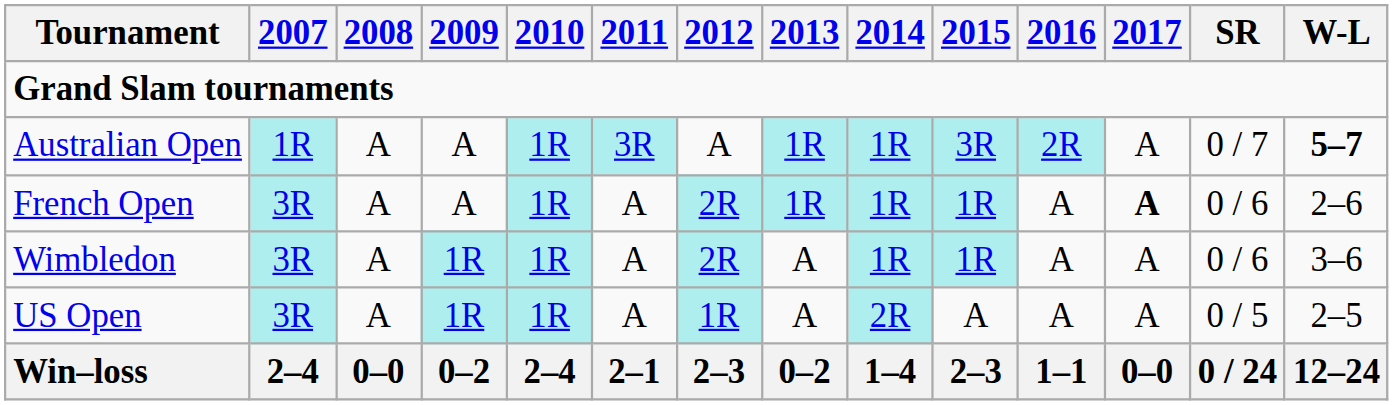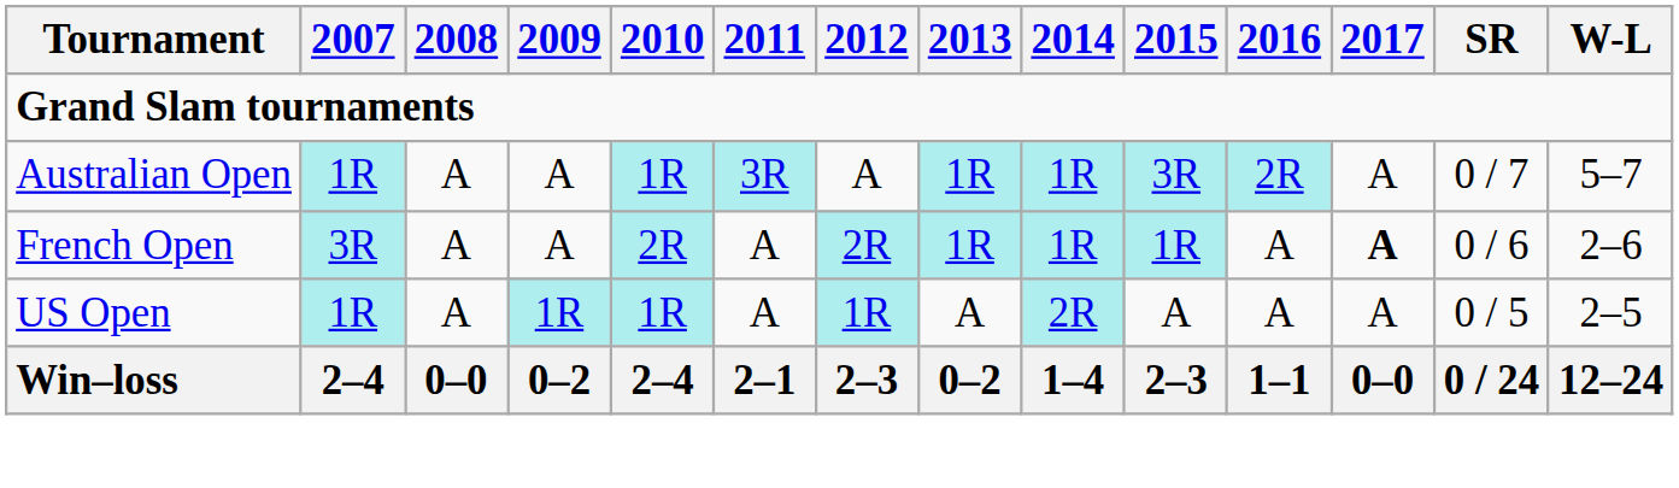 <table class=wikitable style=text-align:center;font-size:97%>
 <tr>
 <th>Tournament</th>
 <th><a href='#'>2007</a></th>
 <th><a href='#'>2008</a></th>
 <th><a href='#'>2009</a></th>
 <th><a href='#'>2010</a></th>
 <th><a href='#'>2011</a></th>
 <th><a href='#'>2012</a></th>
 <th><a href='#'>2013</a></th>
 <th><a href='#'>2014</a></th>
 <th><a href='#'>2015</a></th>
 <th><a href='#'>2016</a></th>
 <th><a href='#'>2017</a></th>
 <th>SR</th>
 <th>W-L</th>
 </tr>
 <tr>
 <td colspan="14" style="text-align:left;"><strong>Grand Slam tournaments</strong></td>
 </tr>
 <tr>
 <td align=left><a href='#'>Australian Open</a></td>
 <td bgcolor=afeeee><a href='#'>1R</a></td>
 <td>A</td>
 <td>A</td>
 <td bgcolor=afeeee><a href='#'>1R</a></td>
 <td bgcolor=afeeee><a href='#'>3R</a></td>
 <td>A</td>
 <td bgcolor=afeeee><a href='#'>1R</a></td>
 <td bgcolor=afeeee><a href='#'>1R</a></td>
 <td bgcolor=afeeee><a href='#'>3R</a></td>
 <td bgcolor=afeeee><a href='#'>2R</a></td>
 <td>A</td>
 <td>0 / 7</td>
-<td><strong>5–7</strong></td>
+<td>5–7</td>
 </tr>
 <tr>
 <td align=left><a href='#'>French Open</a></td>
 <td bgcolor=afeeee><a href='#'>3R</a></td>
 <td>A</td>
 <td>A</td>
-<td bgcolor=afeeee><a href='#'>1R</a></td>
+<td bgcolor=afeeee><a href='#'>2R</a></td>
 <td>A</td>
 <td bgcolor=afeeee><a href='#'>2R</a></td>
 <td bgcolor=afeeee><a href='#'>1R</a></td>
 <td bgcolor=afeeee><a href='#'>1R</a></td>
 <td bgcolor=afeeee><a href='#'>1R</a></td>
 <td>A</td>
 <td><strong>A</strong></td>
 <td>0 / 6</td>
 <td>2–6</td>
 </tr>
 <tr>
-<td align=left><a href='#'>Wimbledon</a></td>
-<td bgcolor=afeeee><a href='#'>3R</a></td>
-<td>A</td>
+<td align=left><a href='#'>US Open</a></td>
 <td bgcolor=afeeee><a href='#'>1R</a></td>
-<td bgcolor=afeeee><a href='#'>1R</a></td>
-<td>A</td>
-<td bgcolor=afeeee><a href='#'>2R</a></td>
-<td>A</td>
-<td bgcolor=afeeee><a href='#'>1R</a></td>
-<td bgcolor=afeeee><a href='#'>1R</a></td>
-<td>A</td>
-<td>A</td>
-<td>0 / 6</td>
-<td>3–6</td>
-</tr>
-<tr>
-<td align=left><a href='#'>US Open</a></td>
-<td bgcolor=afeeee><a href='#'>3R</a></td>
 <td>A</td>
 <td bgcolor=afeeee><a href='#'>1R</a></td>
 <td bgcolor=afeeee><a href='#'>1R</a></td>
 <td>A</td>
 <td bgcolor=afeeee><a href='#'>1R</a></td>
 <td>A</td>
 <td bgcolor=afeeee><a href='#'>2R</a></td>
 <td>A</td>
 <td>A</td>
 <td>A</td>
 <td>0 / 5</td>
 <td>2–5</td>
 </tr>
 <tr>
 <th style=text-align:left>Win–loss</th>
 <th>2–4</th>
 <th>0–0</th>
 <th>0–2</th>
 <th>2–4</th>
 <th>2–1</th>
 <th>2–3</th>
 <th>0–2</th>
 <th>1–4</th>
 <th>2–3</th>
 <th>1–1</th>
 <th>0–0</th>
 <th>0 / 24</th>
 <th>12–24</th>
 </tr>
 </table>
